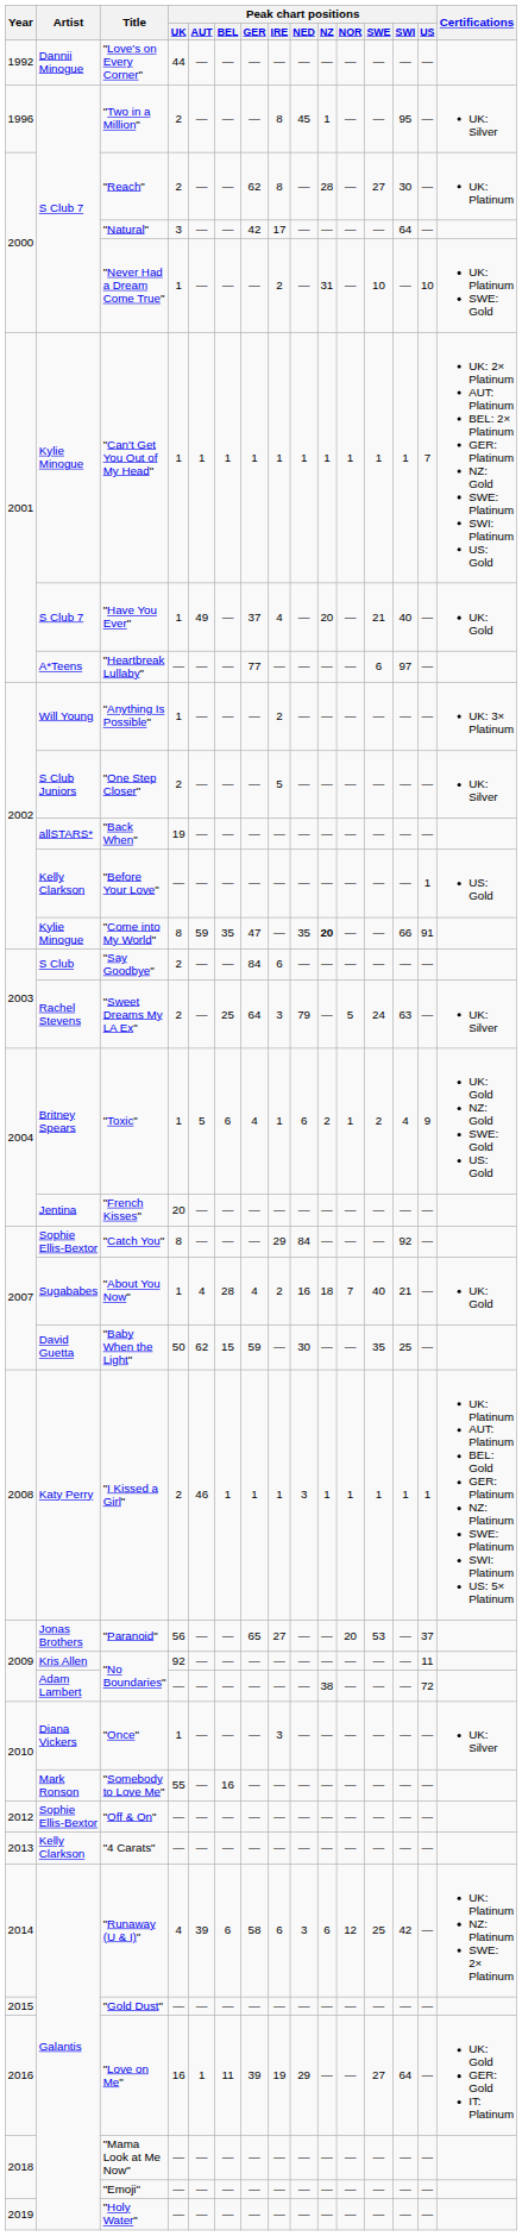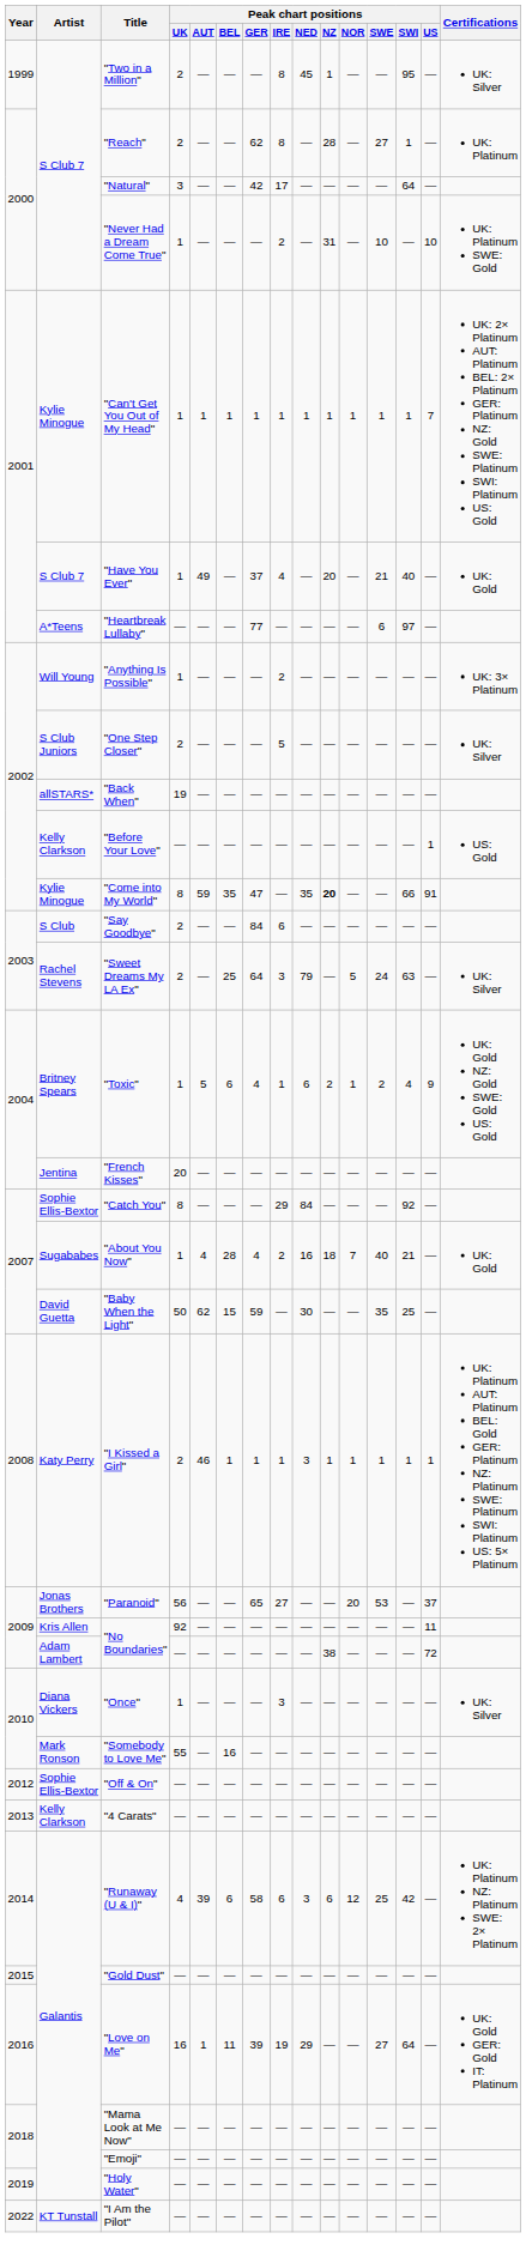 <table class="wikitable">
 <tr>
 <th rowspan="2">Year</th>
 <th rowspan="2">Artist</th>
 <th rowspan="2">Title</th>
 <th colspan="11">Peak chart positions</th>
 <th rowspan="2"><a href='#'>Certifications</a></th>
 </tr>
 <tr>
 <th style="width:3em;font-size:90%;"><a href='#'>UK</a><br></th>
 <th style="width:3em;font-size:90%;"><a href='#'>AUT</a><br></th>
 <th style="width:3em;font-size:90%;"><a href='#'>BEL</a><br></th>
 <th style="width:3em;font-size:90%;"><a href='#'>GER</a><br></th>
 <th style="width:3em;font-size:90%;"><a href='#'>IRE</a><br></th>
 <th style="width:3em;font-size:90%;"><a href='#'>NED</a><br></th>
 <th style="width:3em;font-size:90%;"><a href='#'>NZ</a><br></th>
 <th style="width:3em;font-size:90%;"><a href='#'>NOR</a><br></th>
 <th style="width:3em;font-size:90%;"><a href='#'>SWE</a><br></th>
 <th style="width:3em;font-size:90%;"><a href='#'>SWI</a><br></th>
 <th style="width:3em;font-size:90%;"><a href='#'>US</a><br></th>
 </tr>
 <tr>
-<td>1992</td>
-<td><a href='#'>Dannii Minogue</a></td>
-<td>"<a href='#'>Love's on Every Corner</a>"</td>
-<td align="center">44</td>
-<td align="center">—</td>
-<td align="center">—</td>
-<td align="center">—</td>
-<td align="center">—</td>
-<td align="center">—</td>
-<td align="center">—</td>
-<td align="center">—</td>
-<td align="center">—</td>
-<td align="center">—</td>
-<td align="center">—</td>
-<td></td>
-</tr>
-<tr>
-<td>1996</td>
+<td>1999</td>
 <td rowspan="4"><a href='#'>S Club 7</a></td>
 <td>"<a href='#'>Two in a Million</a>"</td>
 <td align="center">2</td>
 <td align="center">—</td>
 <td align="center">—</td>
 <td align="center">—</td>
 <td align="center">8</td>
 <td align="center">45</td>
 <td align="center">1</td>
 <td align="center">—</td>
 <td align="center">—</td>
 <td align="center">95</td>
 <td align="center">—</td>
 <td><br><ul><li>UK: Silver</li></ul></td>
 </tr>
 <tr>
 <td rowspan="3">2000</td>
 <td>"<a href='#'>Reach</a>"</td>
 <td align="center">2</td>
 <td align="center">—</td>
 <td align="center">—</td>
 <td align="center">62</td>
 <td align="center">8</td>
 <td align="center">—</td>
 <td align="center">28</td>
 <td align="center">—</td>
 <td align="center">27</td>
-<td align="center">30</td>
+<td align="center">1</td>
 <td align="center">—</td>
 <td><br><ul><li>UK: Platinum</li></ul></td>
 </tr>
 <tr>
 <td>"<a href='#'>Natural</a>"</td>
 <td align="center">3</td>
 <td align="center">—</td>
 <td align="center">—</td>
 <td align="center">42</td>
 <td align="center">17</td>
 <td align="center">—</td>
 <td align="center">—</td>
 <td align="center">—</td>
 <td align="center">—</td>
 <td align="center">64</td>
 <td align="center">—</td>
 <td></td>
 </tr>
 <tr>
 <td>"<a href='#'>Never Had a Dream Come True</a>"</td>
 <td align="center">1</td>
 <td align="center">—</td>
 <td align="center">—</td>
 <td align="center">—</td>
 <td align="center">2</td>
 <td align="center">—</td>
 <td align="center">31</td>
 <td align="center">—</td>
 <td align="center">10</td>
 <td align="center">—</td>
 <td align="center">10</td>
 <td><br><ul><li>UK: Platinum</li><li>SWE: Gold</li></ul></td>
 </tr>
 <tr>
 <td rowspan="3">2001</td>
 <td><a href='#'>Kylie Minogue</a></td>
 <td>"<a href='#'>Can't Get You Out of My Head</a>"</td>
 <td align="center">1</td>
 <td align="center">1</td>
 <td align="center">1</td>
 <td align="center">1</td>
 <td align="center">1</td>
 <td align="center">1</td>
 <td align="center">1</td>
 <td align="center">1</td>
 <td align="center">1</td>
 <td align="center">1</td>
 <td align="center">7</td>
 <td><br><ul><li>UK: 2× Platinum</li><li>AUT: Platinum</li><li>BEL: 2× Platinum</li><li>GER: Platinum</li><li>NZ: Gold</li><li>SWE: Platinum</li><li>SWI: Platinum</li><li>US: Gold</li></ul></td>
 </tr>
 <tr>
 <td><a href='#'>S Club 7</a></td>
 <td>"<a href='#'>Have You Ever</a>"</td>
 <td align="center">1</td>
 <td align="center">49</td>
 <td align="center">—</td>
 <td align="center">37</td>
 <td align="center">4</td>
 <td align="center">—</td>
 <td align="center">20</td>
 <td align="center">—</td>
 <td align="center">21</td>
 <td align="center">40</td>
 <td align="center">—</td>
 <td><br><ul><li>UK: Gold</li></ul></td>
 </tr>
 <tr>
 <td><a href='#'>A*Teens</a></td>
 <td>"<a href='#'>Heartbreak Lullaby</a>"</td>
 <td align="center">—</td>
 <td align="center">—</td>
 <td align="center">—</td>
 <td align="center">77</td>
 <td align="center">—</td>
 <td align="center">—</td>
 <td align="center">—</td>
 <td align="center">—</td>
 <td align="center">6</td>
 <td align="center">97</td>
 <td align="center">—</td>
 <td></td>
 </tr>
 <tr>
 <td rowspan="5">2002</td>
 <td><a href='#'>Will Young</a></td>
 <td>"<a href='#'>Anything Is Possible</a>"</td>
 <td align="center">1</td>
 <td align="center">—</td>
 <td align="center">—</td>
 <td align="center">—</td>
 <td align="center">2</td>
 <td align="center">—</td>
 <td align="center">—</td>
 <td align="center">—</td>
 <td align="center">—</td>
 <td align="center">—</td>
 <td align="center">—</td>
 <td><br><ul><li>UK: 3× Platinum</li></ul></td>
 </tr>
 <tr>
 <td><a href='#'>S Club Juniors</a></td>
 <td>"<a href='#'>One Step Closer</a>"</td>
 <td align="center">2</td>
 <td align="center">—</td>
 <td align="center">—</td>
 <td align="center">—</td>
 <td align="center">5</td>
 <td align="center">—</td>
 <td align="center">—</td>
 <td align="center">—</td>
 <td align="center">—</td>
 <td align="center">—</td>
 <td align="center">—</td>
 <td><br><ul><li>UK: Silver</li></ul></td>
 </tr>
 <tr>
 <td><a href='#'>allSTARS*</a></td>
 <td>"<a href='#'>Back When</a>"</td>
 <td align="center">19</td>
 <td align="center">—</td>
 <td align="center">—</td>
 <td align="center">—</td>
 <td align="center">—</td>
 <td align="center">—</td>
 <td align="center">—</td>
 <td align="center">—</td>
 <td align="center">—</td>
 <td align="center">—</td>
 <td align="center">—</td>
 <td></td>
 </tr>
 <tr>
 <td><a href='#'>Kelly Clarkson</a></td>
 <td>"<a href='#'>Before Your Love</a>"</td>
 <td align="center">—</td>
 <td align="center">—</td>
 <td align="center">—</td>
 <td align="center">—</td>
 <td align="center">—</td>
 <td align="center">—</td>
 <td align="center">—</td>
 <td align="center">—</td>
 <td align="center">—</td>
 <td align="center">—</td>
 <td align="center">1</td>
 <td><br><ul><li>US: Gold</li></ul></td>
 </tr>
 <tr>
 <td><a href='#'>Kylie Minogue</a></td>
 <td>"<a href='#'>Come into My World</a>"</td>
 <td align="center">8</td>
 <td align="center">59</td>
 <td align="center">35</td>
 <td align="center">47</td>
 <td align="center">—</td>
 <td align="center">35</td>
 <td align="center"><strong>20</strong></td>
 <td align="center">—</td>
 <td align="center">—</td>
 <td align="center">66</td>
 <td align="center">91</td>
 <td></td>
 </tr>
 <tr>
 <td rowspan="2">2003</td>
 <td><a href='#'>S Club</a></td>
 <td>"<a href='#'>Say Goodbye</a>"</td>
 <td align="center">2</td>
 <td align="center">—</td>
 <td align="center">—</td>
 <td align="center">84</td>
 <td align="center">6</td>
 <td align="center">—</td>
 <td align="center">—</td>
 <td align="center">—</td>
 <td align="center">—</td>
 <td align="center">—</td>
 <td align="center">—</td>
 <td></td>
 </tr>
 <tr>
 <td><a href='#'>Rachel Stevens</a></td>
 <td>"<a href='#'>Sweet Dreams My LA Ex</a>"</td>
 <td align="center">2</td>
 <td align="center">—</td>
 <td align="center">25</td>
 <td align="center">64</td>
 <td align="center">3</td>
 <td align="center">79</td>
 <td align="center">—</td>
 <td align="center">5</td>
 <td align="center">24</td>
 <td align="center">63</td>
 <td align="center">—</td>
 <td><br><ul><li>UK: Silver</li></ul></td>
 </tr>
 <tr>
 <td rowspan="2">2004</td>
 <td><a href='#'>Britney Spears</a></td>
 <td>"<a href='#'>Toxic</a>"</td>
 <td align="center">1</td>
 <td align="center">5</td>
 <td align="center">6</td>
 <td align="center">4</td>
 <td align="center">1</td>
 <td align="center">6</td>
 <td align="center">2</td>
 <td align="center">1</td>
 <td align="center">2</td>
 <td align="center">4</td>
 <td align="center">9</td>
 <td><br><ul><li>UK: Gold</li><li>NZ: Gold</li><li>SWE: Gold</li><li>US: Gold</li></ul></td>
 </tr>
 <tr>
 <td><a href='#'>Jentina</a></td>
 <td>"<a href='#'>French Kisses</a>"</td>
 <td align="center">20</td>
 <td align="center">—</td>
 <td align="center">—</td>
 <td align="center">—</td>
 <td align="center">—</td>
 <td align="center">—</td>
 <td align="center">—</td>
 <td align="center">—</td>
 <td align="center">—</td>
 <td align="center">—</td>
 <td align="center">—</td>
 <td></td>
 </tr>
 <tr>
 <td rowspan="3">2007</td>
 <td><a href='#'>Sophie Ellis-Bextor</a></td>
 <td>"<a href='#'>Catch You</a>"</td>
 <td align="center">8</td>
 <td align="center">—</td>
 <td align="center">—</td>
 <td align="center">—</td>
 <td align="center">29</td>
 <td align="center">84</td>
 <td align="center">—</td>
 <td align="center">—</td>
 <td align="center">—</td>
 <td align="center">92</td>
 <td align="center">—</td>
 <td></td>
 </tr>
 <tr>
 <td><a href='#'>Sugababes</a></td>
 <td>"<a href='#'>About You Now</a>"</td>
 <td align="center">1</td>
 <td align="center">4</td>
 <td align="center">28</td>
 <td align="center">4</td>
 <td align="center">2</td>
 <td align="center">16</td>
 <td align="center">18</td>
 <td align="center">7</td>
 <td align="center">40</td>
 <td align="center">21</td>
 <td align="center">—</td>
 <td><br><ul><li>UK: Gold</li></ul></td>
 </tr>
 <tr>
 <td><a href='#'>David Guetta</a></td>
 <td>"<a href='#'>Baby When the Light</a>"</td>
 <td align="center">50</td>
 <td align="center">62</td>
 <td align="center">15</td>
 <td align="center">59</td>
 <td align="center">—</td>
 <td align="center">30</td>
 <td align="center">—</td>
 <td align="center">—</td>
 <td align="center">35</td>
 <td align="center">25</td>
 <td align="center">—</td>
 <td></td>
 </tr>
 <tr>
 <td>2008</td>
 <td><a href='#'>Katy Perry</a></td>
 <td>"<a href='#'>I Kissed a Girl</a>"</td>
 <td align="center">2</td>
 <td align="center">46</td>
 <td align="center">1</td>
 <td align="center">1</td>
 <td align="center">1</td>
 <td align="center">3</td>
 <td align="center">1</td>
 <td align="center">1</td>
 <td align="center">1</td>
 <td align="center">1</td>
 <td align="center">1</td>
 <td><br><ul><li>UK: Platinum</li><li>AUT: Platinum</li><li>BEL: Gold</li><li>GER: Platinum</li><li>NZ: Platinum</li><li>SWE: Platinum</li><li>SWI: Platinum</li><li>US: 5× Platinum</li></ul></td>
 </tr>
 <tr>
 <td rowspan="3">2009</td>
 <td><a href='#'>Jonas Brothers</a></td>
 <td>"<a href='#'>Paranoid</a>"</td>
 <td align="center">56</td>
 <td align="center">—</td>
 <td align="center">—</td>
 <td align="center">65</td>
 <td align="center">27</td>
 <td align="center">—</td>
 <td align="center">—</td>
 <td align="center">20</td>
 <td align="center">53</td>
 <td align="center">—</td>
 <td align="center">37</td>
 <td></td>
 </tr>
 <tr>
 <td><a href='#'>Kris Allen</a></td>
 <td rowspan="2">"<a href='#'>No Boundaries</a>"</td>
 <td align="center">92</td>
 <td align="center">—</td>
 <td align="center">—</td>
 <td align="center">—</td>
 <td align="center">—</td>
 <td align="center">—</td>
 <td align="center">—</td>
 <td align="center">—</td>
 <td align="center">—</td>
 <td align="center">—</td>
 <td align="center">11</td>
 <td></td>
 </tr>
 <tr>
 <td><a href='#'>Adam Lambert</a></td>
 <td align="center">—</td>
 <td align="center">—</td>
 <td align="center">—</td>
 <td align="center">—</td>
 <td align="center">—</td>
 <td align="center">—</td>
 <td align="center">38</td>
 <td align="center">—</td>
 <td align="center">—</td>
 <td align="center">—</td>
 <td align="center">72</td>
 <td></td>
 </tr>
 <tr>
 <td rowspan="2">2010</td>
 <td><a href='#'>Diana Vickers</a></td>
 <td>"<a href='#'>Once</a>"</td>
 <td align="center">1</td>
 <td align="center">—</td>
 <td align="center">—</td>
 <td align="center">—</td>
 <td align="center">3</td>
 <td align="center">—</td>
 <td align="center">—</td>
 <td align="center">—</td>
 <td align="center">—</td>
 <td align="center">—</td>
 <td align="center">—</td>
 <td><br><ul><li>UK: Silver</li></ul></td>
 </tr>
 <tr>
 <td><a href='#'>Mark Ronson</a></td>
 <td>"<a href='#'>Somebody to Love Me</a>"</td>
 <td align="center">55</td>
 <td align="center">—</td>
 <td align="center">16</td>
 <td align="center">—</td>
 <td align="center">—</td>
 <td align="center">—</td>
 <td align="center">—</td>
 <td align="center">—</td>
 <td align="center">—</td>
 <td align="center">—</td>
 <td align="center">—</td>
 <td></td>
 </tr>
 <tr>
 <td>2012</td>
 <td><a href='#'>Sophie Ellis-Bextor</a></td>
 <td>"<a href='#'>Off & On</a>"</td>
 <td align="center">—</td>
 <td align="center">—</td>
 <td align="center">—</td>
 <td align="center">—</td>
 <td align="center">—</td>
 <td align="center">—</td>
 <td align="center">—</td>
 <td align="center">—</td>
 <td align="center">—</td>
 <td align="center">—</td>
 <td align="center">—</td>
 <td></td>
 </tr>
 <tr>
 <td>2013</td>
 <td><a href='#'>Kelly Clarkson</a></td>
 <td>"4 Carats"</td>
 <td align="center">—</td>
 <td align="center">—</td>
 <td align="center">—</td>
 <td align="center">—</td>
 <td align="center">—</td>
 <td align="center">—</td>
 <td align="center">—</td>
 <td align="center">—</td>
 <td align="center">—</td>
 <td align="center">—</td>
 <td align="center">—</td>
 <td></td>
 </tr>
 <tr>
 <td>2014</td>
 <td rowspan="6"><a href='#'>Galantis</a></td>
 <td>"<a href='#'>Runaway (U & I)</a>"</td>
 <td align="center">4</td>
 <td align="center">39</td>
 <td align="center">6</td>
 <td align="center">58</td>
 <td align="center">6</td>
 <td align="center">3</td>
 <td align="center">6</td>
 <td align="center">12</td>
 <td align="center">25</td>
 <td align="center">42</td>
 <td align="center">—</td>
 <td><br><ul><li>UK: Platinum</li><li>NZ: Platinum</li><li>SWE: 2× Platinum</li></ul></td>
 </tr>
 <tr>
 <td>2015</td>
 <td>"<a href='#'>Gold Dust</a>"</td>
 <td align="center">—</td>
 <td align="center">—</td>
 <td align="center">—</td>
 <td align="center">—</td>
 <td align="center">—</td>
 <td align="center">—</td>
 <td align="center">—</td>
 <td align="center">—</td>
 <td align="center">—</td>
 <td align="center">—</td>
 <td align="center">—</td>
 <td></td>
 </tr>
 <tr>
 <td>2016</td>
 <td>"<a href='#'>Love on Me</a>"</td>
 <td align="center">16</td>
 <td align="center">1</td>
 <td align="center">11</td>
 <td align="center">39</td>
 <td align="center">19</td>
 <td align="center">29</td>
 <td align="center">—</td>
 <td align="center">—</td>
 <td align="center">27</td>
 <td align="center">64</td>
 <td align="center">—</td>
 <td><br><ul><li>UK: Gold</li><li>GER: Gold</li><li>IT: Platinum</li></ul></td>
 </tr>
 <tr>
 <td rowspan="2">2018</td>
 <td>"Mama Look at Me Now"</td>
 <td align="center">—</td>
 <td align="center">—</td>
 <td align="center">—</td>
 <td align="center">—</td>
 <td align="center">—</td>
 <td align="center">—</td>
 <td align="center">—</td>
 <td align="center">—</td>
 <td align="center">—</td>
 <td align="center">—</td>
 <td align="center">—</td>
 <td></td>
 </tr>
 <tr>
 <td>"Emoji"</td>
 <td align="center">—</td>
 <td align="center">—</td>
 <td align="center">—</td>
 <td align="center">—</td>
 <td align="center">—</td>
 <td align="center">—</td>
 <td align="center">—</td>
 <td align="center">—</td>
 <td align="center">—</td>
 <td align="center">—</td>
 <td align="center">—</td>
 <td></td>
 </tr>
 <tr>
 <td>2019</td>
 <td>"<a href='#'>Holy Water</a>"</td>
 <td align="center">—</td>
 <td align="center">—</td>
 <td align="center">—</td>
 <td align="center">—</td>
 <td align="center">—</td>
 <td align="center">—</td>
 <td align="center">—</td>
 <td align="center">—</td>
 <td align="center">—</td>
 <td align="center">—</td>
 <td align="center">—</td>
 <td></td>
 </tr>
+<tr>
+<td>2022</td>
+<td><a href='#'>KT Tunstall</a></td>
+<td>"I Am the Pilot"</td>
+<td align="center">—</td>
+<td align="center">—</td>
+<td align="center">—</td>
+<td align="center">—</td>
+<td align="center">—</td>
+<td align="center">—</td>
+<td align="center">—</td>
+<td align="center">—</td>
+<td align="center">—</td>
+<td align="center">—</td>
+<td align="center">—</td>
+<td></td>
+</tr>
 </table>
